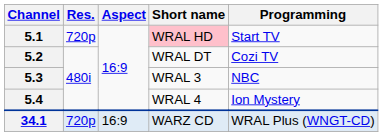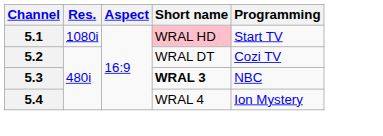 <table class="wikitable">
 <tr>
 <th scope = "col"><a href='#'>Channel</a></th>
 <th scope = "col"><a href='#'>Res.</a></th>
 <th scope = "col"><a href='#'>Aspect</a></th>
 <th scope = "col">Short name</th>
 <th scope = "col">Programming</th>
 </tr>
 <tr>
 <th scope = "row">5.1</th>
-<td><a href='#'>720p</a></td>
+<td><a href='#'>1080i</a></td>
 <td rowspan=4><a href='#'>16:9</a></td>
 <td style="background: pink;">WRAL HD</td>
 <td><a href='#'>Start TV</a></td>
 </tr>
 <tr>
 <th scope = "row">5.2</th>
 <td rowspan=3><a href='#'>480i</a></td>
 <td>WRAL DT</td>
 <td><a href='#'>Cozi TV</a></td>
 </tr>
 <tr>
 <th scope = "row">5.3</th>
-<td>WRAL 3</td>
+<td><strong>WRAL 3</strong></td>
 <td><a href='#'>NBC</a></td>
 </tr>
 <tr>
 <th scope = "row">5.4</th>
 <td>WRAL 4</td>
 <td><a href='#'>Ion Mystery</a></td>
 </tr>
-<tr style="background-color:#DFEBF6; border-top: 2px solid #003399;">
-<th scope="row"><a href='#'>34.1</a></th>
-<td><a href='#'>720p</a></td>
-<td>16:9</td>
-<td>WARZ CD</td>
-<td>WRAL Plus (<a href='#'>WNGT-CD</a>)</td>
-</tr>
 </table>
